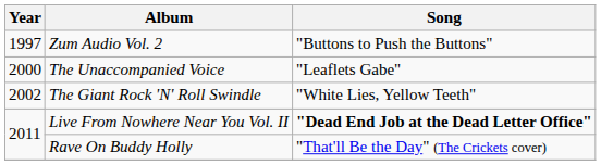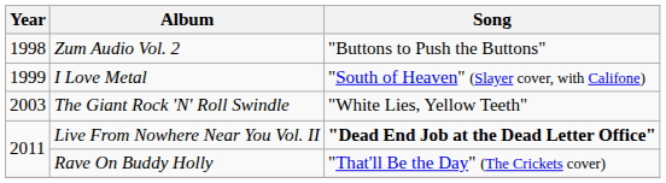 <table class="wikitable">
 <tr>
 <th>Year</th>
 <th>Album</th>
 <th>Song</th>
 </tr>
 <tr>
-<td>1997</td>
+<td>1998</td>
 <td><em>Zum Audio Vol. 2</em></td>
 <td>"Buttons to Push the Buttons"</td>
 </tr>
 <tr>
-<td>2000</td>
-<td><em>The Unaccompanied Voice</em></td>
-<td>"Leaflets Gabe"</td>
+<td>1999</td>
+<td><em>I Love Metal</em></td>
+<td>"<a href='#'>South of Heaven</a>" <small>(<a href='#'>Slayer</a> cover, with <a href='#'>Califone</a>)</small></td>
 </tr>
 <tr>
-<td>2002</td>
+<td>2003</td>
 <td><em>The Giant Rock 'N' Roll Swindle</em></td>
 <td>"White Lies, Yellow Teeth"</td>
 </tr>
 <tr>
 <td rowspan="2">2011</td>
 <td><em>Live From Nowhere Near You Vol. II</em></td>
 <td><strong>"Dead End Job at the Dead Letter Office"</strong></td>
 </tr>
 <tr>
 <td><em>Rave On Buddy Holly</em></td>
 <td>"<a href='#'>That'll Be the Day</a>" <small>(<a href='#'>The Crickets</a> cover)</small></td>
 </tr>
 <tr>
 </tr>
 </table>
